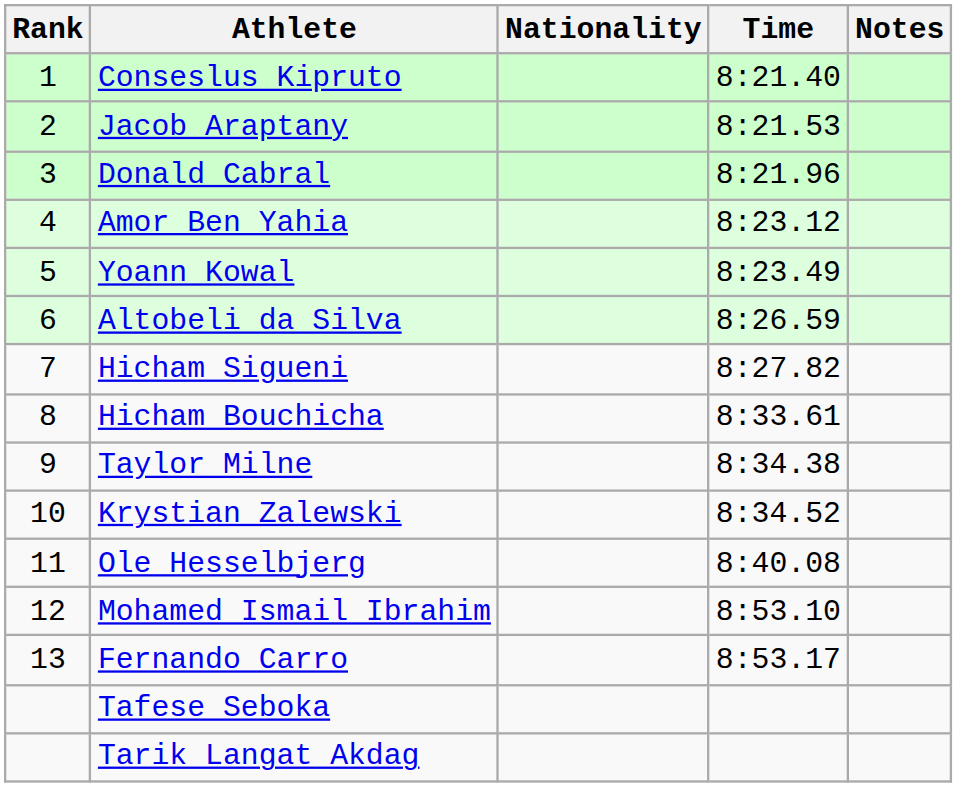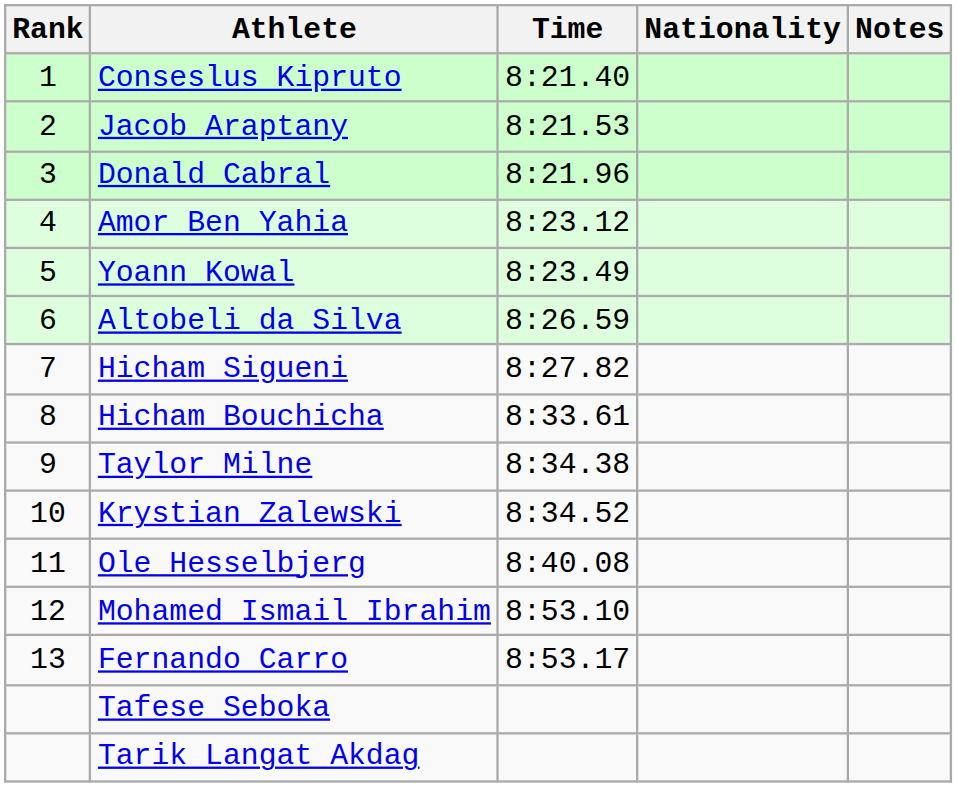 <table class="wikitable sortable" style="text-align:center">
 <tr>
 <th>Rank</th>
 <th>Athlete</th>
+<th>Time</th>
 <th>Nationality</th>
-<th>Time</th>
 <th>Notes</th>
 </tr>
 <tr bgcolor=#ccffcc>
 <td>1</td>
 <td align=left><a href='#'>Conseslus Kipruto</a></td>
+<td>8:21.40</td>
 <td align=left></td>
-<td>8:21.40</td>
 <td></td>
 </tr>
 <tr bgcolor=#ccffcc>
 <td>2</td>
 <td align=left><a href='#'>Jacob Araptany</a></td>
+<td>8:21.53</td>
 <td align=left></td>
-<td>8:21.53</td>
 <td></td>
 </tr>
 <tr bgcolor=#ccffcc>
 <td>3</td>
 <td align=left><a href='#'>Donald Cabral</a></td>
+<td>8:21.96</td>
 <td align=left></td>
-<td>8:21.96</td>
 <td></td>
 </tr>
 <tr bgcolor=#ddffdd>
 <td>4</td>
 <td align=left><a href='#'>Amor Ben Yahia</a></td>
+<td>8:23.12</td>
 <td align=left></td>
-<td>8:23.12</td>
 <td></td>
 </tr>
 <tr bgcolor=#ddffdd>
 <td>5</td>
 <td align=left><a href='#'>Yoann Kowal</a></td>
+<td>8:23.49</td>
 <td align=left></td>
-<td>8:23.49</td>
 <td></td>
 </tr>
 <tr bgcolor=#ddffdd>
 <td>6</td>
 <td align=left><a href='#'>Altobeli da Silva</a></td>
+<td>8:26.59</td>
 <td align=left></td>
-<td>8:26.59</td>
 <td></td>
 </tr>
 <tr>
 <td>7</td>
 <td align=left><a href='#'>Hicham Sigueni</a></td>
+<td>8:27.82</td>
 <td align=left></td>
-<td>8:27.82</td>
 <td></td>
 </tr>
 <tr>
 <td>8</td>
 <td align=left><a href='#'>Hicham Bouchicha</a></td>
+<td>8:33.61</td>
 <td align=left></td>
-<td>8:33.61</td>
 <td></td>
 </tr>
 <tr>
 <td>9</td>
 <td align=left><a href='#'>Taylor Milne</a></td>
+<td>8:34.38</td>
 <td align=left></td>
-<td>8:34.38</td>
 <td></td>
 </tr>
 <tr>
 <td>10</td>
 <td align=left><a href='#'>Krystian Zalewski</a></td>
+<td>8:34.52</td>
 <td align=left></td>
-<td>8:34.52</td>
 <td></td>
 </tr>
 <tr>
 <td>11</td>
 <td align=left><a href='#'>Ole Hesselbjerg</a></td>
+<td>8:40.08</td>
 <td align=left></td>
-<td>8:40.08</td>
 <td></td>
 </tr>
 <tr>
 <td>12</td>
 <td align=left><a href='#'>Mohamed Ismail Ibrahim</a></td>
+<td>8:53.10</td>
 <td align=left></td>
-<td>8:53.10</td>
 <td></td>
 </tr>
 <tr>
 <td>13</td>
 <td align=left><a href='#'>Fernando Carro</a></td>
+<td>8:53.17</td>
 <td align=left></td>
-<td>8:53.17</td>
 <td></td>
 </tr>
 <tr>
 <td></td>
 <td align=left><a href='#'>Tafese Seboka</a></td>
+<td></td>
 <td align=left></td>
-<td></td>
 <td></td>
 </tr>
 <tr>
 <td></td>
 <td align=left><a href='#'>Tarik Langat Akdag</a></td>
+<td></td>
 <td align=left></td>
-<td></td>
 <td></td>
 </tr>
 </table>
